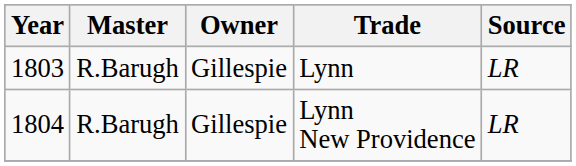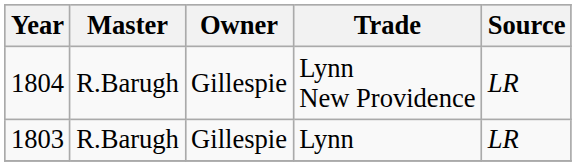 <table class=" wikitable">
 <tr>
 <th>Year</th>
 <th>Master</th>
 <th>Owner</th>
 <th>Trade</th>
 <th>Source</th>
 </tr>
 <tr>
+<td>1804</td>
+<td>R.Barugh</td>
+<td>Gillespie</td>
+<td>Lynn<br>New Providence</td>
+<td><em>LR</em></td>
+</tr>
+<tr>
 <td>1803</td>
 <td>R.Barugh</td>
 <td>Gillespie</td>
 <td>Lynn</td>
 <td><em>LR</em></td>
 </tr>
 <tr>
-<td>1804</td>
-<td>R.Barugh</td>
-<td>Gillespie</td>
-<td>Lynn<br>New Providence</td>
-<td><em>LR</em></td>
-</tr>
-<tr>
 </tr>
 </table>
